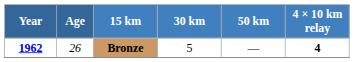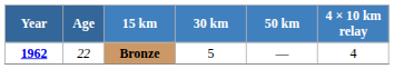 <table class="wikitable" style="font-size:95%; text-align:center; border:grey solid 1px; border-collapse:collapse; background:#ffffff;">
 <tr>
 <th style="background-color:#369; color:white; width:60px;"> Year </th>
 <th style="background-color:#369; color:white; width:40px;"> Age </th>
 <th style="background-color:#4180be; color:white; width:75px;"> 15 km </th>
 <th style="background-color:#4180be; color:white; width:75px;"> 30 km </th>
 <th style="background-color:#4180be; color:white; width:75px;"> 50 km </th>
 <th style="background-color:#4180be; color:white; width:75px;"> 4 × 10 km <br> relay </th>
 </tr>
 <tr>
 <td><strong><a href='#'>1962</a></strong></td>
-<td><em>26</em></td>
+<td><em>22</em></td>
 <td bgcolor="cc9966"><strong>Bronze</strong></td>
 <td>5</td>
 <td>—</td>
-<td><strong>4</strong></td>
+<td>4</td>
 </tr>
 <tr>
 </tr>
 </table>
